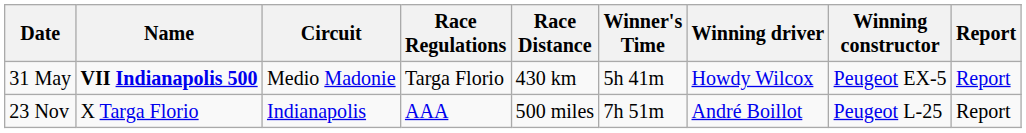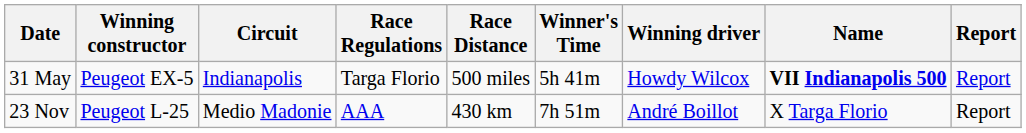 <table class="wikitable" style="font-size:95%">
 <tr>
 <th>Date</th>
-<th>Name</th>
+<th>Winning<br>constructor</th>
 <th>Circuit</th>
 <th>Race<br>Regulations</th>
 <th>Race<br>Distance</th>
 <th>Winner's<br>Time</th>
 <th>Winning driver</th>
-<th>Winning<br>constructor</th>
+<th>Name</th>
 <th>Report</th>
 </tr>
 <tr>
 <td>31 May</td>
-<td> <strong>VII <a href='#'>Indianapolis 500</a></strong></td>
-<td>Medio <a href='#'>Madonie</a></td>
+<td><a href='#'>Peugeot</a> EX-5</td>
+<td><a href='#'>Indianapolis</a></td>
 <td>Targa Florio</td>
-<td>430 km</td>
+<td>500 miles</td>
 <td>5h 41m</td>
 <td> <a href='#'>Howdy Wilcox</a></td>
-<td><a href='#'>Peugeot</a> EX-5</td>
+<td> <strong>VII <a href='#'>Indianapolis 500</a></strong></td>
 <td><a href='#'>Report</a></td>
 </tr>
 <tr>
 <td>23 Nov</td>
-<td> X <a href='#'>Targa Florio</a></td>
-<td><a href='#'>Indianapolis</a></td>
+<td><a href='#'>Peugeot</a> L-25</td>
+<td>Medio <a href='#'>Madonie</a></td>
 <td><a href='#'>AAA</a></td>
-<td>500 miles</td>
+<td>430 km</td>
 <td>7h 51m</td>
 <td> <a href='#'>André Boillot</a></td>
-<td><a href='#'>Peugeot</a> L-25</td>
+<td> X <a href='#'>Targa Florio</a></td>
 <td>Report</td>
 </tr>
 </table>
